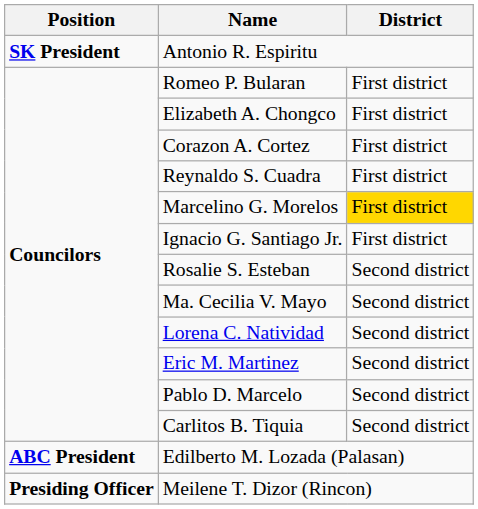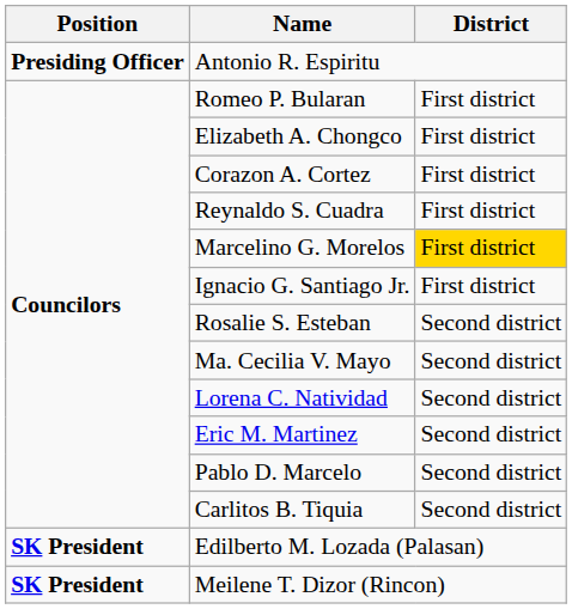 <table class=wikitable>
 <tr>
 <th>Position</th>
 <th>Name</th>
 <th>District</th>
 </tr>
 <tr>
-<td><strong><a href='#'>SK</a> President</strong></td>
+<td><strong>Presiding Officer</strong></td>
 <td colspan="2">Antonio R. Espiritu</td>
 </tr>
 <tr>
 <td rowspan=12><strong>Councilors</strong></td>
 <td>Romeo P. Bularan</td>
 <td>First district</td>
 </tr>
 <tr>
 <td>Elizabeth A. Chongco</td>
 <td>First district</td>
 </tr>
 <tr>
 <td>Corazon A. Cortez</td>
 <td>First district</td>
 </tr>
 <tr>
 <td>Reynaldo S. Cuadra</td>
 <td>First district</td>
 </tr>
 <tr>
 <td>Marcelino G. Morelos</td>
 <td style="background: gold;">First district</td>
 </tr>
 <tr>
 <td>Ignacio G. Santiago Jr.</td>
 <td>First district</td>
 </tr>
 <tr>
 <td>Rosalie S. Esteban</td>
 <td>Second district</td>
 </tr>
 <tr>
 <td>Ma. Cecilia V. Mayo</td>
 <td>Second district</td>
 </tr>
 <tr>
 <td><a href='#'>Lorena C. Natividad</a></td>
 <td>Second district</td>
 </tr>
 <tr>
 <td><a href='#'>Eric M. Martinez</a></td>
 <td>Second district</td>
 </tr>
 <tr>
 <td>Pablo D. Marcelo</td>
 <td>Second district</td>
 </tr>
 <tr>
 <td>Carlitos B. Tiquia</td>
 <td>Second district</td>
 </tr>
 <tr>
-<td><strong><a href='#'>ABC</a> President</strong></td>
+<td><strong><a href='#'>SK</a> President</strong></td>
 <td colspan="2">Edilberto M. Lozada (Palasan)</td>
 </tr>
 <tr>
-<td><strong>Presiding Officer</strong></td>
+<td><strong><a href='#'>SK</a> President</strong></td>
 <td colspan="2">Meilene T. Dizor (Rincon)</td>
 </tr>
 </table>
